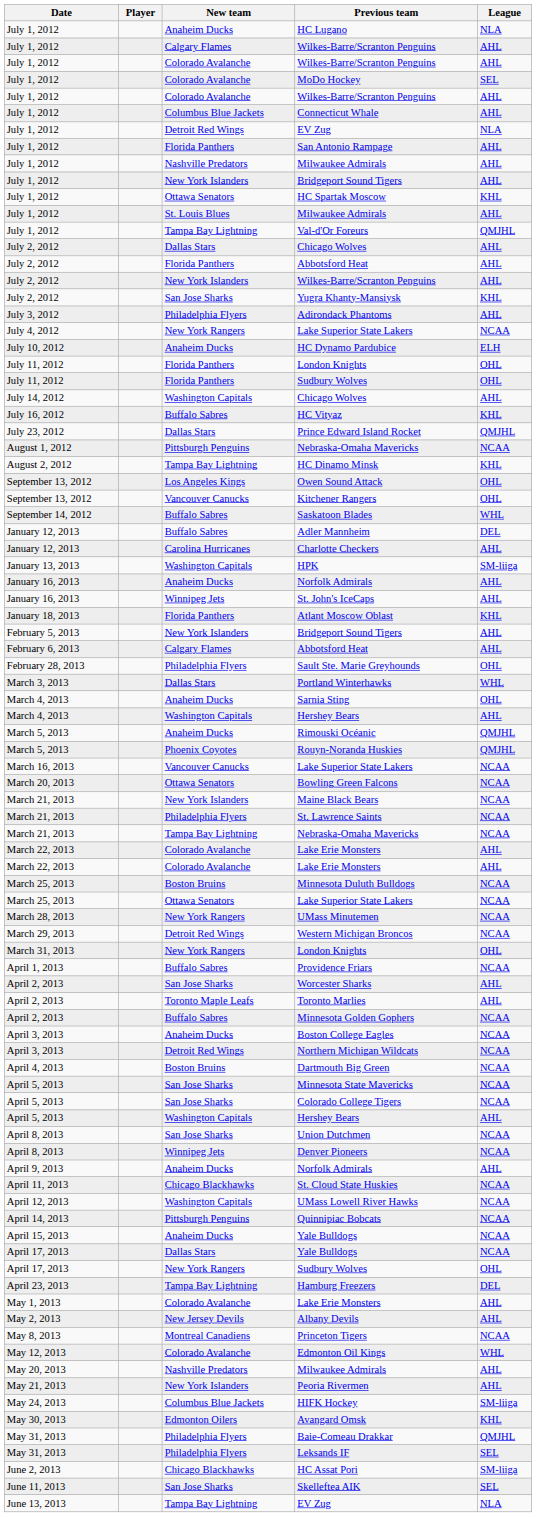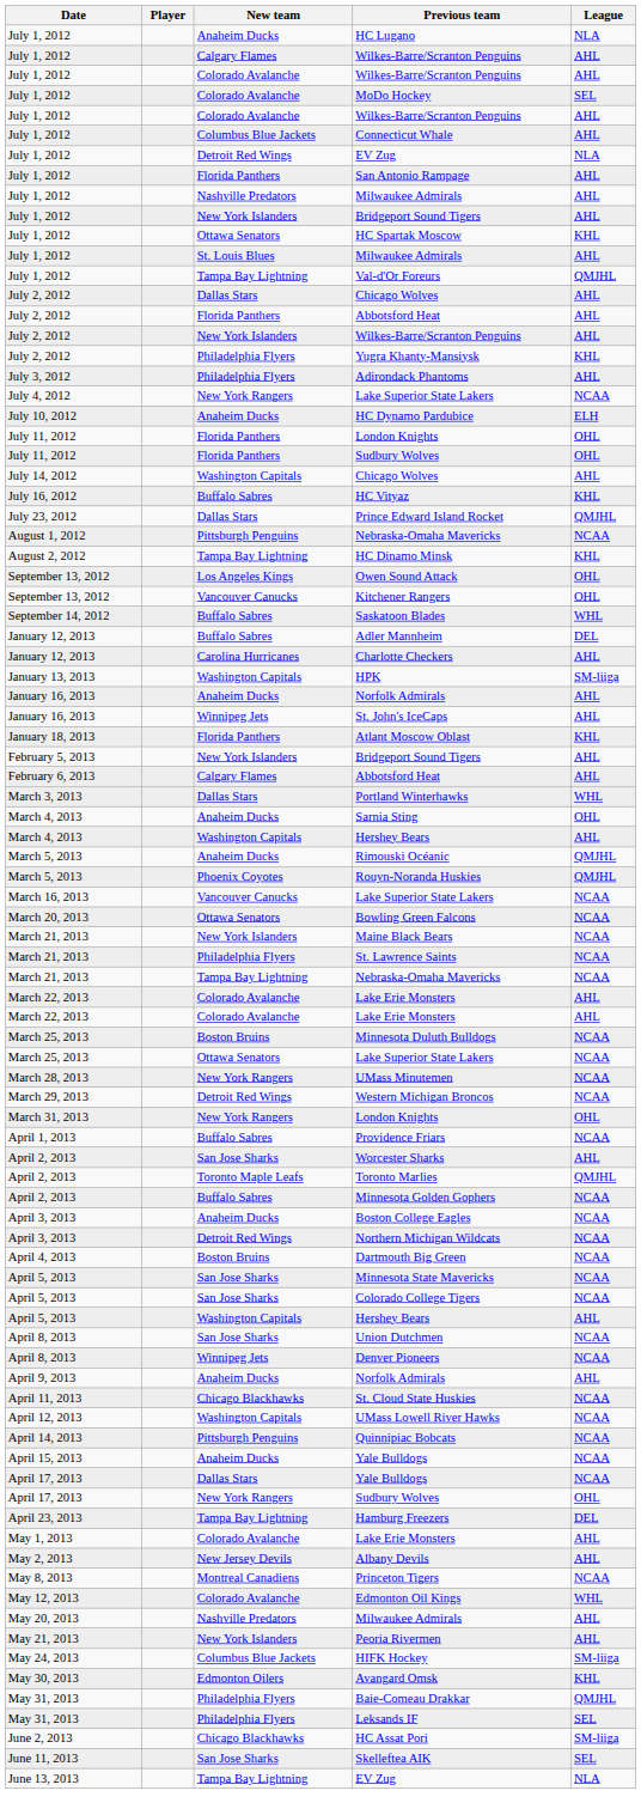 <table cellspacing=0 class="wikitable sortable" style="border:1px solid #999999; width:800px;">
 <tr>
 <th>Date</th>
 <th>Player</th>
 <th>New team</th>
 <th>Previous team</th>
 <th>League</th>
 </tr>
 <tr>
 <td>July 1, 2012</td>
 <td></td>
 <td><a href='#'>Anaheim Ducks</a></td>
 <td><a href='#'>HC Lugano</a></td>
 <td><a href='#'>NLA</a></td>
 </tr>
 <tr bgcolor="eeeeee">
 <td>July 1, 2012</td>
 <td></td>
 <td><a href='#'>Calgary Flames</a></td>
 <td><a href='#'>Wilkes-Barre/Scranton Penguins</a></td>
 <td><a href='#'>AHL</a></td>
 </tr>
 <tr>
 <td>July 1, 2012</td>
 <td></td>
 <td><a href='#'>Colorado Avalanche</a></td>
 <td><a href='#'>Wilkes-Barre/Scranton Penguins</a></td>
 <td><a href='#'>AHL</a></td>
 </tr>
 <tr bgcolor="eeeeee">
 <td>July 1, 2012</td>
 <td></td>
 <td><a href='#'>Colorado Avalanche</a></td>
 <td><a href='#'>MoDo Hockey</a></td>
 <td><a href='#'>SEL</a></td>
 </tr>
 <tr>
 <td>July 1, 2012</td>
 <td></td>
 <td><a href='#'>Colorado Avalanche</a></td>
 <td><a href='#'>Wilkes-Barre/Scranton Penguins</a></td>
 <td><a href='#'>AHL</a></td>
 </tr>
 <tr bgcolor="eeeeee">
 <td>July 1, 2012</td>
 <td></td>
 <td><a href='#'>Columbus Blue Jackets</a></td>
 <td><a href='#'>Connecticut Whale</a></td>
 <td><a href='#'>AHL</a></td>
 </tr>
 <tr>
 <td>July 1, 2012</td>
 <td></td>
 <td><a href='#'>Detroit Red Wings</a></td>
 <td><a href='#'>EV Zug</a></td>
 <td><a href='#'>NLA</a></td>
 </tr>
 <tr bgcolor="eeeeee">
 <td>July 1, 2012</td>
 <td></td>
 <td><a href='#'>Florida Panthers</a></td>
 <td><a href='#'>San Antonio Rampage</a></td>
 <td><a href='#'>AHL</a></td>
 </tr>
 <tr>
 <td>July 1, 2012</td>
 <td></td>
 <td><a href='#'>Nashville Predators</a></td>
 <td><a href='#'>Milwaukee Admirals</a></td>
 <td><a href='#'>AHL</a></td>
 </tr>
 <tr bgcolor="eeeeee">
 <td>July 1, 2012</td>
 <td></td>
 <td><a href='#'>New York Islanders</a></td>
 <td><a href='#'>Bridgeport Sound Tigers</a></td>
 <td><a href='#'>AHL</a></td>
 </tr>
 <tr>
 <td>July 1, 2012</td>
 <td></td>
 <td><a href='#'>Ottawa Senators</a></td>
 <td><a href='#'>HC Spartak Moscow</a></td>
 <td><a href='#'>KHL</a></td>
 </tr>
 <tr bgcolor="eeeeee">
 <td>July 1, 2012</td>
 <td></td>
 <td><a href='#'>St. Louis Blues</a></td>
 <td><a href='#'>Milwaukee Admirals</a></td>
 <td><a href='#'>AHL</a></td>
 </tr>
 <tr>
 <td>July 1, 2012</td>
 <td></td>
 <td><a href='#'>Tampa Bay Lightning</a></td>
 <td><a href='#'>Val-d'Or Foreurs</a></td>
 <td><a href='#'>QMJHL</a></td>
 </tr>
 <tr bgcolor="eeeeee">
 <td>July 2, 2012</td>
 <td></td>
 <td><a href='#'>Dallas Stars</a></td>
 <td><a href='#'>Chicago Wolves</a></td>
 <td><a href='#'>AHL</a></td>
 </tr>
 <tr>
 <td>July 2, 2012</td>
 <td></td>
 <td><a href='#'>Florida Panthers</a></td>
 <td><a href='#'>Abbotsford Heat</a></td>
 <td><a href='#'>AHL</a></td>
 </tr>
 <tr bgcolor="eeeeee">
 <td>July 2, 2012</td>
 <td></td>
 <td><a href='#'>New York Islanders</a></td>
 <td><a href='#'>Wilkes-Barre/Scranton Penguins</a></td>
 <td><a href='#'>AHL</a></td>
 </tr>
 <tr>
 <td>July 2, 2012</td>
 <td></td>
-<td><a href='#'>San Jose Sharks</a></td>
+<td><a href='#'>Philadelphia Flyers</a></td>
 <td><a href='#'>Yugra Khanty-Mansiysk</a></td>
 <td><a href='#'>KHL</a></td>
 </tr>
 <tr bgcolor="eeeeee">
 <td>July 3, 2012</td>
 <td></td>
 <td><a href='#'>Philadelphia Flyers</a></td>
 <td><a href='#'>Adirondack Phantoms</a></td>
 <td><a href='#'>AHL</a></td>
 </tr>
 <tr>
 <td>July 4, 2012</td>
 <td></td>
 <td><a href='#'>New York Rangers</a></td>
 <td><a href='#'>Lake Superior State Lakers</a></td>
 <td><a href='#'>NCAA</a></td>
 </tr>
 <tr bgcolor="eeeeee">
 <td>July 10, 2012</td>
 <td></td>
 <td><a href='#'>Anaheim Ducks</a></td>
 <td><a href='#'>HC Dynamo Pardubice</a></td>
 <td><a href='#'>ELH</a></td>
 </tr>
 <tr>
 <td>July 11, 2012</td>
 <td></td>
 <td><a href='#'>Florida Panthers</a></td>
 <td><a href='#'>London Knights</a></td>
 <td><a href='#'>OHL</a></td>
 </tr>
 <tr bgcolor="eeeeee">
 <td>July 11, 2012</td>
 <td></td>
 <td><a href='#'>Florida Panthers</a></td>
 <td><a href='#'>Sudbury Wolves</a></td>
 <td><a href='#'>OHL</a></td>
 </tr>
 <tr>
 <td>July 14, 2012</td>
 <td></td>
 <td><a href='#'>Washington Capitals</a></td>
 <td><a href='#'>Chicago Wolves</a></td>
 <td><a href='#'>AHL</a></td>
 </tr>
 <tr bgcolor="eeeeee">
 <td>July 16, 2012</td>
 <td></td>
 <td><a href='#'>Buffalo Sabres</a></td>
 <td><a href='#'>HC Vityaz</a></td>
 <td><a href='#'>KHL</a></td>
 </tr>
 <tr>
 <td>July 23, 2012</td>
 <td></td>
 <td><a href='#'>Dallas Stars</a></td>
 <td><a href='#'>Prince Edward Island Rocket</a></td>
 <td><a href='#'>QMJHL</a></td>
 </tr>
 <tr bgcolor="eeeeee">
 <td>August 1, 2012</td>
 <td></td>
 <td><a href='#'>Pittsburgh Penguins</a></td>
 <td><a href='#'>Nebraska-Omaha Mavericks</a></td>
 <td><a href='#'>NCAA</a></td>
 </tr>
 <tr>
 <td>August 2, 2012</td>
 <td></td>
 <td><a href='#'>Tampa Bay Lightning</a></td>
 <td><a href='#'>HC Dinamo Minsk</a></td>
 <td><a href='#'>KHL</a></td>
 </tr>
 <tr bgcolor="eeeeee">
 <td>September 13, 2012</td>
 <td></td>
 <td><a href='#'>Los Angeles Kings</a></td>
 <td><a href='#'>Owen Sound Attack</a></td>
 <td><a href='#'>OHL</a></td>
 </tr>
 <tr>
 <td>September 13, 2012</td>
 <td></td>
 <td><a href='#'>Vancouver Canucks</a></td>
 <td><a href='#'>Kitchener Rangers</a></td>
 <td><a href='#'>OHL</a></td>
 </tr>
 <tr bgcolor="eeeeee">
 <td>September 14, 2012</td>
 <td></td>
 <td><a href='#'>Buffalo Sabres</a></td>
 <td><a href='#'>Saskatoon Blades</a></td>
 <td><a href='#'>WHL</a></td>
 </tr>
 <tr>
 <td>January 12, 2013</td>
 <td></td>
 <td><a href='#'>Buffalo Sabres</a></td>
 <td><a href='#'>Adler Mannheim</a></td>
 <td><a href='#'>DEL</a></td>
 </tr>
 <tr bgcolor="eeeeee">
 <td>January 12, 2013</td>
 <td></td>
 <td><a href='#'>Carolina Hurricanes</a></td>
 <td><a href='#'>Charlotte Checkers</a></td>
 <td><a href='#'>AHL</a></td>
 </tr>
 <tr>
 <td>January 13, 2013</td>
 <td></td>
 <td><a href='#'>Washington Capitals</a></td>
 <td><a href='#'>HPK</a></td>
 <td><a href='#'>SM-liiga</a></td>
 </tr>
 <tr bgcolor="eeeeee">
 <td>January 16, 2013</td>
 <td></td>
 <td><a href='#'>Anaheim Ducks</a></td>
 <td><a href='#'>Norfolk Admirals</a></td>
 <td><a href='#'>AHL</a></td>
 </tr>
 <tr>
 <td>January 16, 2013</td>
 <td></td>
 <td><a href='#'>Winnipeg Jets</a></td>
 <td><a href='#'>St. John's IceCaps</a></td>
 <td><a href='#'>AHL</a></td>
 </tr>
 <tr bgcolor="eeeeee">
 <td>January 18, 2013</td>
 <td></td>
 <td><a href='#'>Florida Panthers</a></td>
 <td><a href='#'>Atlant Moscow Oblast</a></td>
 <td><a href='#'>KHL</a></td>
 </tr>
 <tr>
 <td>February 5, 2013</td>
 <td></td>
 <td><a href='#'>New York Islanders</a></td>
 <td><a href='#'>Bridgeport Sound Tigers</a></td>
 <td><a href='#'>AHL</a></td>
 </tr>
 <tr bgcolor="eeeeee">
 <td>February 6, 2013</td>
 <td></td>
 <td><a href='#'>Calgary Flames</a></td>
 <td><a href='#'>Abbotsford Heat</a></td>
 <td><a href='#'>AHL</a></td>
 </tr>
-<tr>
-<td>February 28, 2013</td>
-<td></td>
-<td><a href='#'>Philadelphia Flyers</a></td>
-<td><a href='#'>Sault Ste. Marie Greyhounds</a></td>
-<td><a href='#'>OHL</a></td>
-</tr>
 <tr bgcolor="eeeeee">
 <td>March 3, 2013</td>
 <td></td>
 <td><a href='#'>Dallas Stars</a></td>
 <td><a href='#'>Portland Winterhawks</a></td>
 <td><a href='#'>WHL</a></td>
 </tr>
 <tr>
 <td>March 4, 2013</td>
 <td></td>
 <td><a href='#'>Anaheim Ducks</a></td>
 <td><a href='#'>Sarnia Sting</a></td>
 <td><a href='#'>OHL</a></td>
 </tr>
 <tr bgcolor="eeeeee">
 <td>March 4, 2013</td>
 <td></td>
 <td><a href='#'>Washington Capitals</a></td>
 <td><a href='#'>Hershey Bears</a></td>
 <td><a href='#'>AHL</a></td>
 </tr>
 <tr>
 <td>March 5, 2013</td>
 <td></td>
 <td><a href='#'>Anaheim Ducks</a></td>
 <td><a href='#'>Rimouski Océanic</a></td>
 <td><a href='#'>QMJHL</a></td>
 </tr>
 <tr bgcolor="eeeeee">
 <td>March 5, 2013</td>
 <td></td>
 <td><a href='#'>Phoenix Coyotes</a></td>
 <td><a href='#'>Rouyn-Noranda Huskies</a></td>
 <td><a href='#'>QMJHL</a></td>
 </tr>
 <tr>
 <td>March 16, 2013</td>
 <td></td>
 <td><a href='#'>Vancouver Canucks</a></td>
 <td><a href='#'>Lake Superior State Lakers</a></td>
 <td><a href='#'>NCAA</a></td>
 </tr>
 <tr bgcolor="eeeeee">
 <td>March 20, 2013</td>
 <td></td>
 <td><a href='#'>Ottawa Senators</a></td>
 <td><a href='#'>Bowling Green Falcons</a></td>
 <td><a href='#'>NCAA</a></td>
 </tr>
 <tr>
 <td>March 21, 2013</td>
 <td></td>
 <td><a href='#'>New York Islanders</a></td>
 <td><a href='#'>Maine Black Bears</a></td>
 <td><a href='#'>NCAA</a></td>
 </tr>
 <tr bgcolor="eeeeee">
 <td>March 21, 2013</td>
 <td></td>
 <td><a href='#'>Philadelphia Flyers</a></td>
 <td><a href='#'>St. Lawrence Saints</a></td>
 <td><a href='#'>NCAA</a></td>
 </tr>
 <tr>
 <td>March 21, 2013</td>
 <td></td>
 <td><a href='#'>Tampa Bay Lightning</a></td>
 <td><a href='#'>Nebraska-Omaha Mavericks</a></td>
 <td><a href='#'>NCAA</a></td>
 </tr>
 <tr bgcolor="eeeeee">
 <td>March 22, 2013</td>
 <td></td>
 <td><a href='#'>Colorado Avalanche</a></td>
 <td><a href='#'>Lake Erie Monsters</a></td>
 <td><a href='#'>AHL</a></td>
 </tr>
 <tr>
 <td>March 22, 2013</td>
 <td></td>
 <td><a href='#'>Colorado Avalanche</a></td>
 <td><a href='#'>Lake Erie Monsters</a></td>
 <td><a href='#'>AHL</a></td>
 </tr>
 <tr bgcolor="eeeeee">
 <td>March 25, 2013</td>
 <td></td>
 <td><a href='#'>Boston Bruins</a></td>
 <td><a href='#'>Minnesota Duluth Bulldogs</a></td>
 <td><a href='#'>NCAA</a></td>
 </tr>
 <tr>
 <td>March 25, 2013</td>
 <td></td>
 <td><a href='#'>Ottawa Senators</a></td>
 <td><a href='#'>Lake Superior State Lakers</a></td>
 <td><a href='#'>NCAA</a></td>
 </tr>
 <tr bgcolor="eeeeee">
 <td>March 28, 2013</td>
 <td></td>
 <td><a href='#'>New York Rangers</a></td>
 <td><a href='#'>UMass Minutemen</a></td>
 <td><a href='#'>NCAA</a></td>
 </tr>
 <tr>
 <td>March 29, 2013</td>
 <td></td>
 <td><a href='#'>Detroit Red Wings</a></td>
 <td><a href='#'>Western Michigan Broncos</a></td>
 <td><a href='#'>NCAA</a></td>
 </tr>
 <tr bgcolor="eeeeee">
 <td>March 31, 2013</td>
 <td></td>
 <td><a href='#'>New York Rangers</a></td>
 <td><a href='#'>London Knights</a></td>
 <td><a href='#'>OHL</a></td>
 </tr>
 <tr>
 <td>April 1, 2013</td>
 <td></td>
 <td><a href='#'>Buffalo Sabres</a></td>
 <td><a href='#'>Providence Friars</a></td>
 <td><a href='#'>NCAA</a></td>
 </tr>
 <tr bgcolor="eeeeee">
 <td>April 2, 2013</td>
 <td></td>
 <td><a href='#'>San Jose Sharks</a></td>
 <td><a href='#'>Worcester Sharks</a></td>
 <td><a href='#'>AHL</a></td>
 </tr>
 <tr>
 <td>April 2, 2013</td>
 <td></td>
 <td><a href='#'>Toronto Maple Leafs</a></td>
 <td><a href='#'>Toronto Marlies</a></td>
-<td><a href='#'>AHL</a></td>
+<td><a href='#'>QMJHL</a></td>
 </tr>
 <tr bgcolor="eeeeee">
 <td>April 2, 2013</td>
 <td></td>
 <td><a href='#'>Buffalo Sabres</a></td>
 <td><a href='#'>Minnesota Golden Gophers</a></td>
 <td><a href='#'>NCAA</a></td>
 </tr>
 <tr>
 <td>April 3, 2013</td>
 <td></td>
 <td><a href='#'>Anaheim Ducks</a></td>
 <td><a href='#'>Boston College Eagles</a></td>
 <td><a href='#'>NCAA</a></td>
 </tr>
 <tr bgcolor="eeeeee">
 <td>April 3, 2013</td>
 <td></td>
 <td><a href='#'>Detroit Red Wings</a></td>
 <td><a href='#'>Northern Michigan Wildcats</a></td>
 <td><a href='#'>NCAA</a></td>
 </tr>
 <tr>
 <td>April 4, 2013</td>
 <td></td>
 <td><a href='#'>Boston Bruins</a></td>
 <td><a href='#'>Dartmouth Big Green</a></td>
 <td><a href='#'>NCAA</a></td>
 </tr>
 <tr bgcolor="eeeeee">
 <td>April 5, 2013</td>
 <td></td>
 <td><a href='#'>San Jose Sharks</a></td>
 <td><a href='#'>Minnesota State Mavericks</a></td>
 <td><a href='#'>NCAA</a></td>
 </tr>
 <tr>
 <td>April 5, 2013</td>
 <td></td>
 <td><a href='#'>San Jose Sharks</a></td>
 <td><a href='#'>Colorado College Tigers</a></td>
 <td><a href='#'>NCAA</a></td>
 </tr>
 <tr bgcolor="eeeeee">
 <td>April 5, 2013</td>
 <td></td>
 <td><a href='#'>Washington Capitals</a></td>
 <td><a href='#'>Hershey Bears</a></td>
 <td><a href='#'>AHL</a></td>
 </tr>
 <tr>
 <td>April 8, 2013</td>
 <td></td>
 <td><a href='#'>San Jose Sharks</a></td>
 <td><a href='#'>Union Dutchmen</a></td>
 <td><a href='#'>NCAA</a></td>
 </tr>
 <tr bgcolor="eeeeee">
 <td>April 8, 2013</td>
 <td></td>
 <td><a href='#'>Winnipeg Jets</a></td>
 <td><a href='#'>Denver Pioneers</a></td>
 <td><a href='#'>NCAA</a></td>
 </tr>
 <tr>
 <td>April 9, 2013</td>
 <td></td>
 <td><a href='#'>Anaheim Ducks</a></td>
 <td><a href='#'>Norfolk Admirals</a></td>
 <td><a href='#'>AHL</a></td>
 </tr>
 <tr bgcolor="eeeeee">
 <td>April 11, 2013</td>
 <td></td>
 <td><a href='#'>Chicago Blackhawks</a></td>
 <td><a href='#'>St. Cloud State Huskies</a></td>
 <td><a href='#'>NCAA</a></td>
 </tr>
 <tr>
 <td>April 12, 2013</td>
 <td></td>
 <td><a href='#'>Washington Capitals</a></td>
 <td><a href='#'>UMass Lowell River Hawks</a></td>
 <td><a href='#'>NCAA</a></td>
 </tr>
 <tr bgcolor="eeeeee">
 <td>April 14, 2013</td>
 <td></td>
 <td><a href='#'>Pittsburgh Penguins</a></td>
 <td><a href='#'>Quinnipiac Bobcats</a></td>
 <td><a href='#'>NCAA</a></td>
 </tr>
 <tr>
 <td>April 15, 2013</td>
 <td></td>
 <td><a href='#'>Anaheim Ducks</a></td>
 <td><a href='#'>Yale Bulldogs</a></td>
 <td><a href='#'>NCAA</a></td>
 </tr>
 <tr bgcolor="eeeeee">
 <td>April 17, 2013</td>
 <td></td>
 <td><a href='#'>Dallas Stars</a></td>
 <td><a href='#'>Yale Bulldogs</a></td>
 <td><a href='#'>NCAA</a></td>
 </tr>
 <tr>
 <td>April 17, 2013</td>
 <td></td>
 <td><a href='#'>New York Rangers</a></td>
 <td><a href='#'>Sudbury Wolves</a></td>
 <td><a href='#'>OHL</a></td>
 </tr>
 <tr bgcolor="eeeeee">
 <td>April 23, 2013</td>
 <td></td>
 <td><a href='#'>Tampa Bay Lightning</a></td>
 <td><a href='#'>Hamburg Freezers</a></td>
 <td><a href='#'>DEL</a></td>
 </tr>
 <tr>
 <td>May 1, 2013</td>
 <td></td>
 <td><a href='#'>Colorado Avalanche</a></td>
 <td><a href='#'>Lake Erie Monsters</a></td>
 <td><a href='#'>AHL</a></td>
 </tr>
 <tr bgcolor="eeeeee">
 <td>May 2, 2013</td>
 <td></td>
 <td><a href='#'>New Jersey Devils</a></td>
 <td><a href='#'>Albany Devils</a></td>
 <td><a href='#'>AHL</a></td>
 </tr>
 <tr>
 <td>May 8, 2013</td>
 <td></td>
 <td><a href='#'>Montreal Canadiens</a></td>
 <td><a href='#'>Princeton Tigers</a></td>
 <td><a href='#'>NCAA</a></td>
 </tr>
 <tr bgcolor="eeeeee">
 <td>May 12, 2013</td>
 <td></td>
 <td><a href='#'>Colorado Avalanche</a></td>
 <td><a href='#'>Edmonton Oil Kings</a></td>
 <td><a href='#'>WHL</a></td>
 </tr>
 <tr>
 <td>May 20, 2013</td>
 <td></td>
 <td><a href='#'>Nashville Predators</a></td>
 <td><a href='#'>Milwaukee Admirals</a></td>
 <td><a href='#'>AHL</a></td>
 </tr>
 <tr bgcolor="eeeeee">
 <td>May 21, 2013</td>
 <td></td>
 <td><a href='#'>New York Islanders</a></td>
 <td><a href='#'>Peoria Rivermen</a></td>
 <td><a href='#'>AHL</a></td>
 </tr>
 <tr>
 <td>May 24, 2013</td>
 <td></td>
 <td><a href='#'>Columbus Blue Jackets</a></td>
 <td><a href='#'>HIFK Hockey</a></td>
 <td><a href='#'>SM-liiga</a></td>
 </tr>
 <tr bgcolor="eeeeee">
 <td>May 30, 2013</td>
 <td></td>
 <td><a href='#'>Edmonton Oilers</a></td>
 <td><a href='#'>Avangard Omsk</a></td>
 <td><a href='#'>KHL</a></td>
 </tr>
 <tr>
 <td>May 31, 2013</td>
 <td></td>
 <td><a href='#'>Philadelphia Flyers</a></td>
 <td><a href='#'>Baie-Comeau Drakkar</a></td>
 <td><a href='#'>QMJHL</a></td>
 </tr>
 <tr bgcolor="eeeeee">
 <td>May 31, 2013</td>
 <td></td>
 <td><a href='#'>Philadelphia Flyers</a></td>
 <td><a href='#'>Leksands IF</a></td>
 <td><a href='#'>SEL</a></td>
 </tr>
 <tr>
 <td>June 2, 2013</td>
 <td></td>
 <td><a href='#'>Chicago Blackhawks</a></td>
 <td><a href='#'>HC Assat Pori</a></td>
 <td><a href='#'>SM-liiga</a></td>
 </tr>
 <tr bgcolor="eeeeee">
 <td>June 11, 2013</td>
 <td></td>
 <td><a href='#'>San Jose Sharks</a></td>
 <td><a href='#'>Skelleftea AIK</a></td>
 <td><a href='#'>SEL</a></td>
 </tr>
 <tr>
 <td>June 13, 2013</td>
 <td></td>
 <td><a href='#'>Tampa Bay Lightning</a></td>
 <td><a href='#'>EV Zug</a></td>
 <td><a href='#'>NLA</a></td>
 </tr>
 </table>
